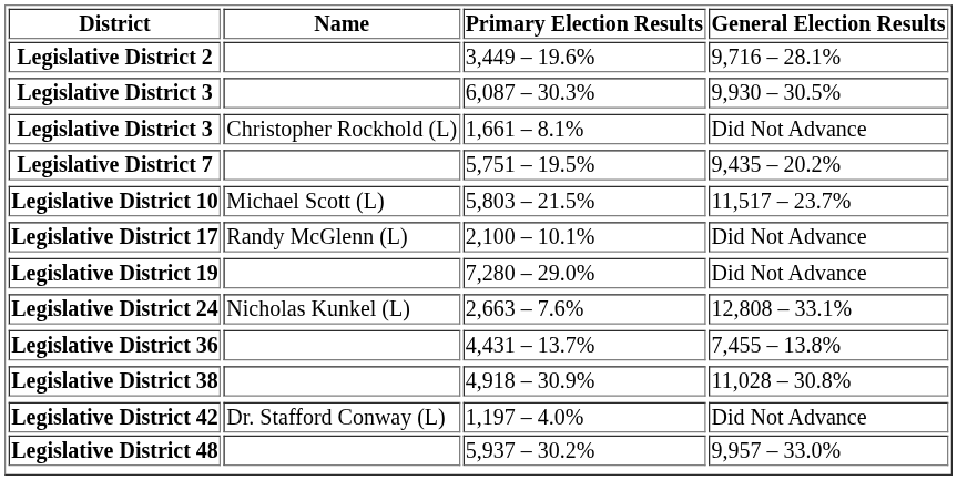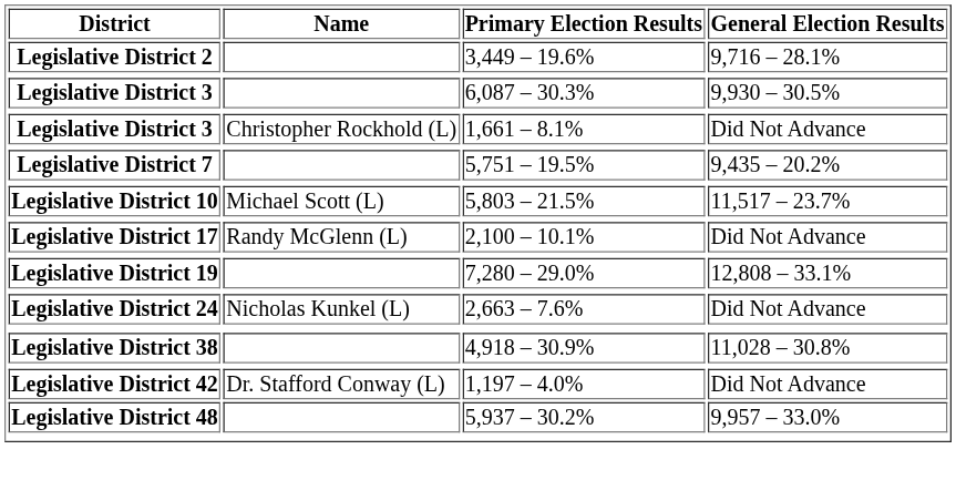 <table border="1">
 <tr>
 <th scope="col">District</th>
 <th scope="col">Name</th>
 <th scope="col">Primary Election Results</th>
 <th scope="col">General Election Results</th>
 </tr>
 <tr>
 <th scope="row">Legislative District 2</th>
 <td></td>
 <td>3,449 – 19.6%</td>
 <td>9,716 – 28.1%</td>
 </tr>
 <tr>
 </tr>
 <tr>
 <th scope="row">Legislative District 3</th>
 <td></td>
 <td>6,087 – 30.3%</td>
 <td>9,930 – 30.5%</td>
 </tr>
 <tr>
 </tr>
 <tr>
 <th scope="row">Legislative District 3</th>
 <td>Christopher Rockhold (L)</td>
 <td>1,661 – 8.1%</td>
 <td>Did Not Advance</td>
 </tr>
 <tr>
 </tr>
 <tr>
 <th scope="row">Legislative District 7</th>
 <td></td>
 <td>5,751 – 19.5%</td>
 <td>9,435 – 20.2%</td>
 </tr>
 <tr>
 </tr>
 <tr>
 <th scope="row">Legislative District 10</th>
 <td>Michael Scott (L)</td>
 <td>5,803 – 21.5%</td>
 <td>11,517 – 23.7%</td>
 </tr>
 <tr>
 </tr>
 <tr>
 <th scope="row">Legislative District 17</th>
 <td>Randy McGlenn (L)</td>
 <td>2,100 – 10.1%</td>
 <td>Did Not Advance</td>
 </tr>
 <tr>
 </tr>
 <tr>
 <th scope="row">Legislative District 19</th>
 <td></td>
 <td>7,280 – 29.0%</td>
-<td>Did Not Advance</td>
+<td>12,808 – 33.1%</td>
 </tr>
 <tr>
 </tr>
 <tr>
 <th scope="row">Legislative District 24</th>
 <td>Nicholas Kunkel (L)</td>
 <td>2,663 – 7.6%</td>
-<td>12,808 – 33.1%</td>
+<td>Did Not Advance</td>
 </tr>
 <tr>
-</tr>
-<tr>
-<th scope="row">Legislative District 36</th>
-<td></td>
-<td>4,431 – 13.7%</td>
-<td>7,455 – 13.8%</td>
 </tr>
 <tr>
 </tr>
 <tr>
 <th scope="row">Legislative District 38</th>
 <td></td>
 <td>4,918 – 30.9%</td>
 <td>11,028 – 30.8%</td>
 </tr>
 <tr>
 </tr>
 <tr>
 <th scope="row">Legislative District 42</th>
 <td>Dr. Stafford Conway (L)</td>
 <td>1,197 – 4.0%</td>
 <td>Did Not Advance</td>
 </tr>
 <tr>
 <th scope="row">Legislative District 48</th>
 <td></td>
 <td>5,937 – 30.2%</td>
 <td>9,957 – 33.0%</td>
 </tr>
 <tr>
 </tr>
 <tr>
 </tr>
 </table>
